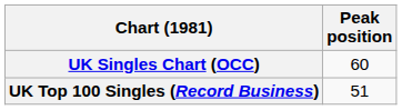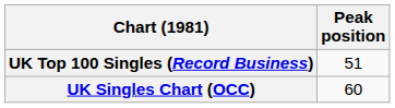 <table class="wikitable plainrowheaders" style="text-align:center">
 <tr>
 <th>Chart (1981)</th>
 <th>Peak<br>position</th>
 </tr>
 <tr>
+<th scope="row">UK Top 100 Singles (<em><a href='#'>Record Business</a></em>)</th>
+<td style="text-align:center;">51</td>
+</tr>
+<tr>
 <th scope="row"><a href='#'>UK Singles Chart</a> (<a href='#'>OCC</a>)</th>
 <td style="text-align:center;">60</td>
 </tr>
-<tr>
-<th scope="row">UK Top 100 Singles (<em><a href='#'>Record Business</a></em>)</th>
-<td style="text-align:center;">51</td>
-</tr>
 </table>
